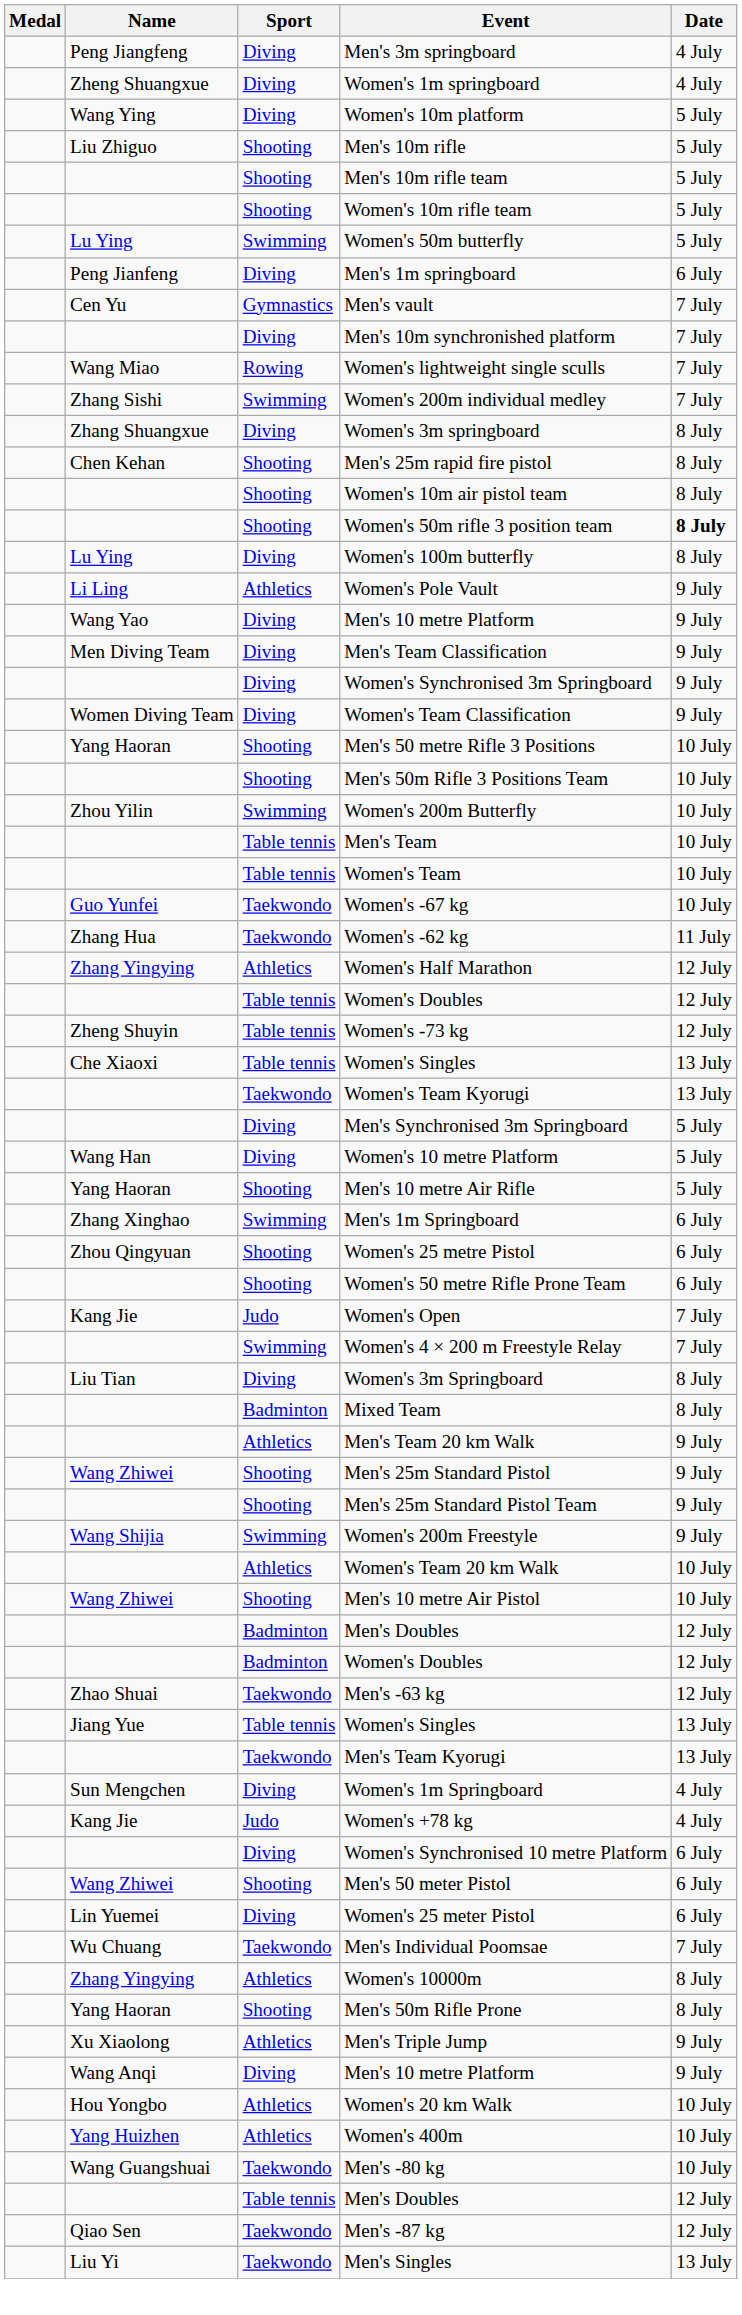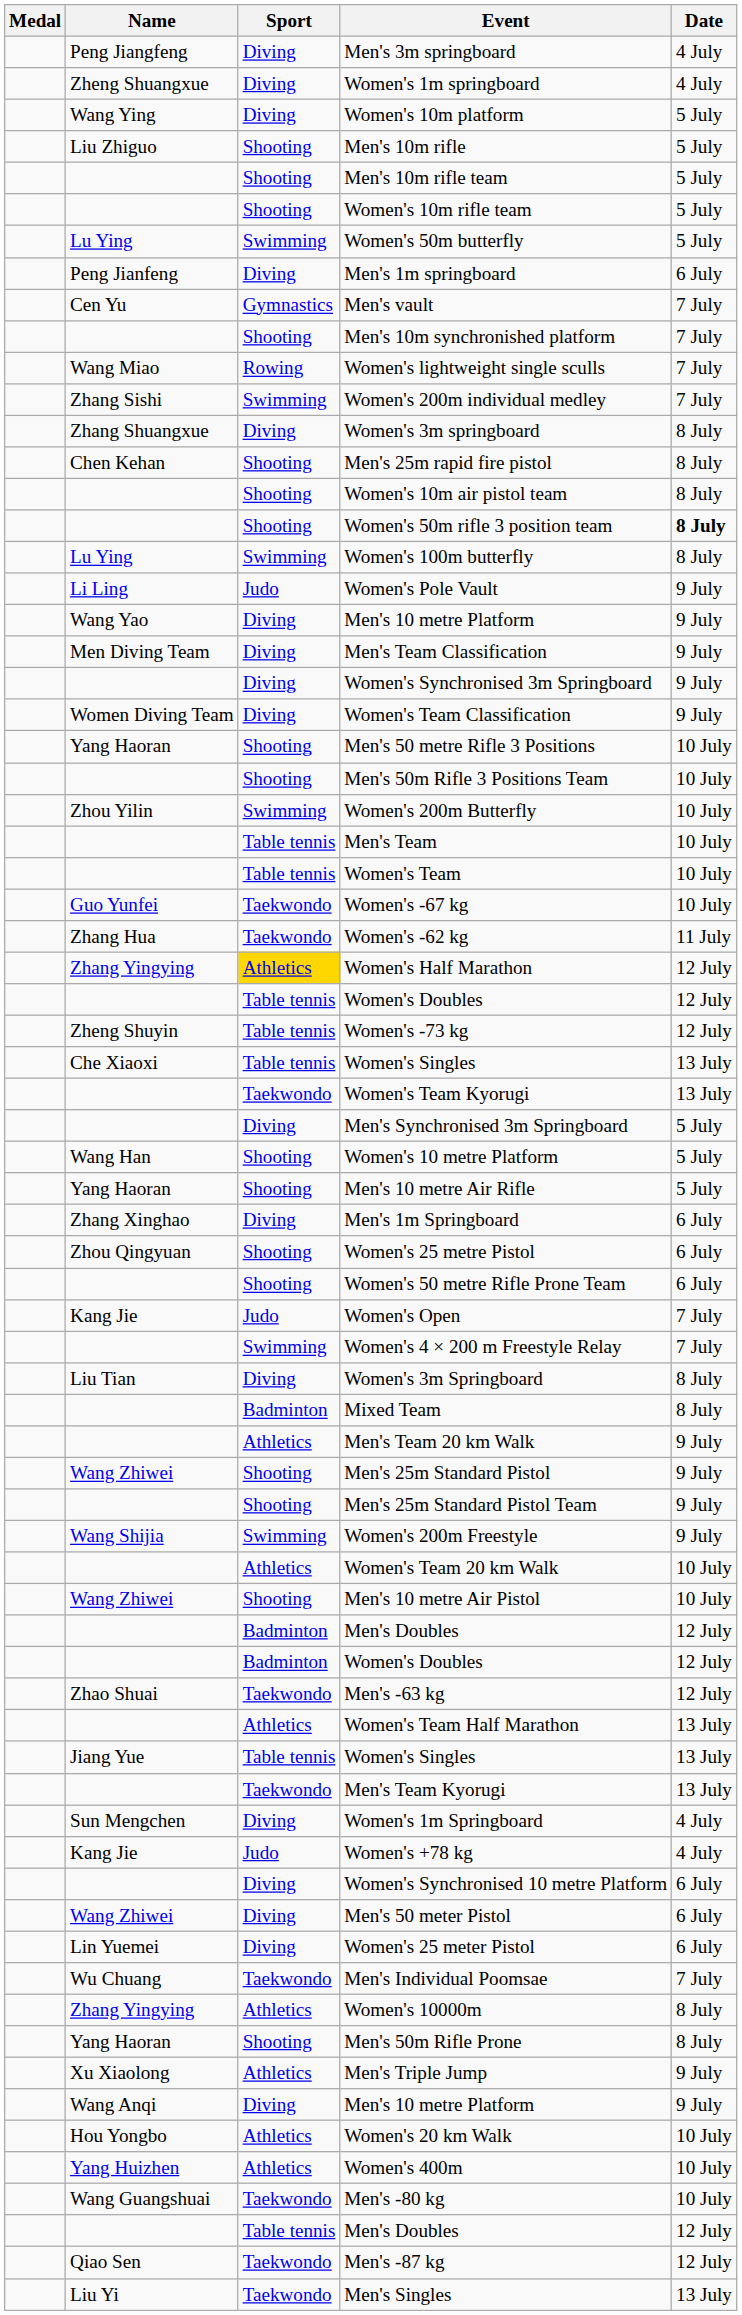 <table class="wikitable sortable" style="font-size: 95%">
 <tr>
 <th>Medal</th>
 <th>Name</th>
 <th>Sport</th>
 <th>Event</th>
 <th>Date</th>
 </tr>
 <tr>
 <td></td>
 <td>Peng Jiangfeng</td>
 <td><a href='#'>Diving</a></td>
 <td>Men's 3m springboard</td>
 <td>4 July</td>
 </tr>
 <tr>
 <td></td>
 <td>Zheng Shuangxue</td>
 <td><a href='#'>Diving</a></td>
 <td>Women's 1m springboard</td>
 <td>4 July</td>
 </tr>
 <tr>
 <td></td>
 <td>Wang Ying</td>
 <td><a href='#'>Diving</a></td>
 <td>Women's 10m platform</td>
 <td>5 July</td>
 </tr>
 <tr>
 <td></td>
 <td>Liu Zhiguo</td>
 <td><a href='#'>Shooting</a></td>
 <td>Men's 10m rifle</td>
 <td>5 July</td>
 </tr>
 <tr>
 <td></td>
 <td></td>
 <td><a href='#'>Shooting</a></td>
 <td>Men's 10m rifle team</td>
 <td>5 July</td>
 </tr>
 <tr>
 <td></td>
 <td></td>
 <td><a href='#'>Shooting</a></td>
 <td>Women's 10m rifle team</td>
 <td>5 July</td>
 </tr>
 <tr>
 <td></td>
 <td><a href='#'>Lu Ying</a></td>
 <td><a href='#'>Swimming</a></td>
 <td>Women's 50m butterfly</td>
 <td>5 July</td>
 </tr>
 <tr>
 <td></td>
 <td>Peng Jianfeng</td>
 <td><a href='#'>Diving</a></td>
 <td>Men's 1m springboard</td>
 <td>6 July</td>
 </tr>
 <tr>
 <td></td>
 <td>Cen Yu</td>
 <td><a href='#'>Gymnastics</a></td>
 <td>Men's vault</td>
 <td>7 July</td>
 </tr>
 <tr>
 <td></td>
 <td></td>
-<td><a href='#'>Diving</a></td>
+<td><a href='#'>Shooting</a></td>
 <td>Men's 10m synchronished platform</td>
 <td>7 July</td>
 </tr>
 <tr>
 <td></td>
 <td>Wang Miao</td>
 <td><a href='#'>Rowing</a></td>
 <td>Women's lightweight single sculls</td>
 <td>7 July</td>
 </tr>
 <tr>
 <td></td>
 <td>Zhang Sishi</td>
 <td><a href='#'>Swimming</a></td>
 <td>Women's 200m individual medley</td>
 <td>7 July</td>
 </tr>
 <tr>
 <td></td>
 <td>Zhang Shuangxue</td>
 <td><a href='#'>Diving</a></td>
 <td>Women's 3m springboard</td>
 <td>8 July</td>
 </tr>
 <tr>
 <td></td>
 <td>Chen Kehan</td>
 <td><a href='#'>Shooting</a></td>
 <td>Men's 25m rapid fire pistol</td>
 <td>8 July</td>
 </tr>
 <tr>
 <td></td>
 <td></td>
 <td><a href='#'>Shooting</a></td>
 <td>Women's 10m air pistol team</td>
 <td>8 July</td>
 </tr>
 <tr>
 <td></td>
 <td></td>
 <td><a href='#'>Shooting</a></td>
 <td>Women's 50m rifle 3 position team</td>
 <td><strong>8 July</strong></td>
 </tr>
 <tr>
 <td></td>
 <td><a href='#'>Lu Ying</a></td>
-<td><a href='#'>Diving</a></td>
+<td><a href='#'>Swimming</a></td>
 <td>Women's 100m butterfly</td>
 <td>8 July</td>
 </tr>
 <tr>
 <td></td>
 <td><a href='#'>Li Ling</a></td>
-<td><a href='#'>Athletics</a></td>
+<td><a href='#'>Judo</a></td>
 <td>Women's Pole Vault</td>
 <td>9 July</td>
 </tr>
 <tr>
 <td></td>
 <td>Wang Yao</td>
 <td><a href='#'>Diving</a></td>
 <td>Men's 10 metre Platform</td>
 <td>9 July</td>
 </tr>
 <tr>
 <td></td>
 <td>Men Diving Team</td>
 <td><a href='#'>Diving</a></td>
 <td>Men's Team Classification</td>
 <td>9 July</td>
 </tr>
 <tr>
 <td></td>
 <td></td>
 <td><a href='#'>Diving</a></td>
 <td>Women's Synchronised 3m Springboard</td>
 <td>9 July</td>
 </tr>
 <tr>
 <td></td>
 <td>Women Diving Team</td>
 <td><a href='#'>Diving</a></td>
 <td>Women's Team Classification</td>
 <td>9 July</td>
 </tr>
 <tr>
 <td></td>
 <td>Yang Haoran</td>
 <td><a href='#'>Shooting</a></td>
 <td>Men's 50 metre Rifle 3 Positions</td>
 <td>10 July</td>
 </tr>
 <tr>
 <td></td>
 <td></td>
 <td><a href='#'>Shooting</a></td>
 <td>Men's 50m Rifle 3 Positions Team</td>
 <td>10 July</td>
 </tr>
 <tr>
 <td></td>
 <td>Zhou Yilin</td>
 <td><a href='#'>Swimming</a></td>
 <td>Women's 200m Butterfly</td>
 <td>10 July</td>
 </tr>
 <tr>
 <td></td>
 <td></td>
 <td><a href='#'>Table tennis</a></td>
 <td>Men's Team</td>
 <td>10 July</td>
 </tr>
 <tr>
 <td></td>
 <td></td>
 <td><a href='#'>Table tennis</a></td>
 <td>Women's Team</td>
 <td>10 July</td>
 </tr>
 <tr>
 <td></td>
 <td><a href='#'>Guo Yunfei</a></td>
 <td><a href='#'>Taekwondo</a></td>
 <td>Women's -67 kg</td>
 <td>10 July</td>
 </tr>
 <tr>
 <td></td>
 <td>Zhang Hua</td>
 <td><a href='#'>Taekwondo</a></td>
 <td>Women's -62 kg</td>
 <td>11 July</td>
 </tr>
 <tr>
 <td></td>
 <td><a href='#'>Zhang Yingying</a></td>
-<td><a href='#'>Athletics</a></td>
+<td style="background: gold;"><a href='#'>Athletics</a></td>
 <td>Women's Half Marathon</td>
 <td>12 July</td>
 </tr>
 <tr>
 <td></td>
 <td></td>
 <td><a href='#'>Table tennis</a></td>
 <td>Women's Doubles</td>
 <td>12 July</td>
 </tr>
 <tr>
 <td></td>
 <td>Zheng Shuyin</td>
 <td><a href='#'>Table tennis</a></td>
 <td>Women's -73 kg</td>
 <td>12 July</td>
 </tr>
 <tr>
 <td></td>
 <td>Che Xiaoxi</td>
 <td><a href='#'>Table tennis</a></td>
 <td>Women's Singles</td>
 <td>13 July</td>
 </tr>
 <tr>
 <td></td>
 <td></td>
 <td><a href='#'>Taekwondo</a></td>
 <td>Women's Team Kyorugi</td>
 <td>13 July</td>
 </tr>
 <tr>
 <td></td>
 <td></td>
 <td><a href='#'>Diving</a></td>
 <td>Men's Synchronised 3m Springboard</td>
 <td>5 July</td>
 </tr>
 <tr>
 <td></td>
 <td>Wang Han</td>
-<td><a href='#'>Diving</a></td>
+<td><a href='#'>Shooting</a></td>
 <td>Women's 10 metre Platform</td>
 <td>5 July</td>
 </tr>
 <tr>
 <td></td>
 <td>Yang Haoran</td>
 <td><a href='#'>Shooting</a></td>
 <td>Men's 10 metre Air Rifle</td>
 <td>5 July</td>
 </tr>
 <tr>
 <td></td>
 <td>Zhang Xinghao</td>
-<td><a href='#'>Swimming</a></td>
+<td><a href='#'>Diving</a></td>
 <td>Men's 1m Springboard</td>
 <td>6 July</td>
 </tr>
 <tr>
 <td></td>
 <td>Zhou Qingyuan</td>
 <td><a href='#'>Shooting</a></td>
 <td>Women's 25 metre Pistol</td>
 <td>6 July</td>
 </tr>
 <tr>
 <td></td>
 <td></td>
 <td><a href='#'>Shooting</a></td>
 <td>Women's 50 metre Rifle Prone Team</td>
 <td>6 July</td>
 </tr>
 <tr>
 <td></td>
 <td>Kang Jie</td>
 <td><a href='#'>Judo</a></td>
 <td>Women's Open</td>
 <td>7 July</td>
 </tr>
 <tr>
 <td></td>
 <td></td>
 <td><a href='#'>Swimming</a></td>
 <td>Women's 4 × 200 m Freestyle Relay</td>
 <td>7 July</td>
 </tr>
 <tr>
 <td></td>
 <td>Liu Tian</td>
 <td><a href='#'>Diving</a></td>
 <td>Women's 3m Springboard</td>
 <td>8 July</td>
 </tr>
 <tr>
 <td></td>
 <td></td>
 <td><a href='#'>Badminton</a></td>
 <td>Mixed Team</td>
 <td>8 July</td>
 </tr>
 <tr>
 <td></td>
 <td></td>
 <td><a href='#'>Athletics</a></td>
 <td>Men's Team 20 km Walk</td>
 <td>9 July</td>
 </tr>
 <tr>
 <td></td>
 <td><a href='#'>Wang Zhiwei</a></td>
 <td><a href='#'>Shooting</a></td>
 <td>Men's 25m Standard Pistol</td>
 <td>9 July</td>
 </tr>
 <tr>
 <td></td>
 <td></td>
 <td><a href='#'>Shooting</a></td>
 <td>Men's 25m Standard Pistol Team</td>
 <td>9 July</td>
 </tr>
 <tr>
 <td></td>
 <td><a href='#'>Wang Shijia</a></td>
 <td><a href='#'>Swimming</a></td>
 <td>Women's 200m Freestyle</td>
 <td>9 July</td>
 </tr>
 <tr>
 <td></td>
 <td></td>
 <td><a href='#'>Athletics</a></td>
 <td>Women's Team 20 km Walk</td>
 <td>10 July</td>
 </tr>
 <tr>
 <td></td>
 <td><a href='#'>Wang Zhiwei</a></td>
 <td><a href='#'>Shooting</a></td>
 <td>Men's 10 metre Air Pistol</td>
 <td>10 July</td>
 </tr>
 <tr>
 <td></td>
 <td></td>
 <td><a href='#'>Badminton</a></td>
 <td>Men's Doubles</td>
 <td>12 July</td>
 </tr>
 <tr>
 <td></td>
 <td></td>
 <td><a href='#'>Badminton</a></td>
 <td>Women's Doubles</td>
 <td>12 July</td>
 </tr>
 <tr>
 <td></td>
 <td>Zhao Shuai</td>
 <td><a href='#'>Taekwondo</a></td>
 <td>Men's -63 kg</td>
 <td>12 July</td>
 </tr>
 <tr>
 <td></td>
+<td></td>
+<td><a href='#'>Athletics</a></td>
+<td>Women's Team Half Marathon</td>
+<td>13 July</td>
+</tr>
+<tr>
+<td></td>
 <td>Jiang Yue</td>
 <td><a href='#'>Table tennis</a></td>
 <td>Women's Singles</td>
 <td>13 July</td>
 </tr>
 <tr>
 <td></td>
 <td></td>
 <td><a href='#'>Taekwondo</a></td>
 <td>Men's Team Kyorugi</td>
 <td>13 July</td>
 </tr>
 <tr>
 <td></td>
 <td>Sun Mengchen</td>
 <td><a href='#'>Diving</a></td>
 <td>Women's 1m Springboard</td>
 <td>4 July</td>
 </tr>
 <tr>
 <td></td>
 <td>Kang Jie</td>
 <td><a href='#'>Judo</a></td>
 <td>Women's +78 kg</td>
 <td>4 July</td>
 </tr>
 <tr>
 <td></td>
 <td></td>
 <td><a href='#'>Diving</a></td>
 <td>Women's Synchronised 10 metre Platform</td>
 <td>6 July</td>
 </tr>
 <tr>
 <td></td>
 <td><a href='#'>Wang Zhiwei</a></td>
-<td><a href='#'>Shooting</a></td>
+<td><a href='#'>Diving</a></td>
 <td>Men's 50 meter Pistol</td>
 <td>6 July</td>
 </tr>
 <tr>
 <td></td>
 <td>Lin Yuemei</td>
 <td><a href='#'>Diving</a></td>
 <td>Women's 25 meter Pistol</td>
 <td>6 July</td>
 </tr>
 <tr>
 <td></td>
 <td>Wu Chuang</td>
 <td><a href='#'>Taekwondo</a></td>
 <td>Men's Individual Poomsae</td>
 <td>7 July</td>
 </tr>
 <tr>
 <td></td>
 <td><a href='#'>Zhang Yingying</a></td>
 <td><a href='#'>Athletics</a></td>
 <td>Women's 10000m</td>
 <td>8 July</td>
 </tr>
 <tr>
 <td></td>
 <td>Yang Haoran</td>
 <td><a href='#'>Shooting</a></td>
 <td>Men's 50m Rifle Prone</td>
 <td>8 July</td>
 </tr>
 <tr>
 <td></td>
 <td>Xu Xiaolong</td>
 <td><a href='#'>Athletics</a></td>
 <td>Men's Triple Jump</td>
 <td>9 July</td>
 </tr>
 <tr>
 <td></td>
 <td>Wang Anqi</td>
 <td><a href='#'>Diving</a></td>
 <td>Men's 10 metre Platform</td>
 <td>9 July</td>
 </tr>
 <tr>
 <td></td>
 <td>Hou Yongbo</td>
 <td><a href='#'>Athletics</a></td>
 <td>Women's 20 km Walk</td>
 <td>10 July</td>
 </tr>
 <tr>
 <td></td>
 <td><a href='#'>Yang Huizhen</a></td>
 <td><a href='#'>Athletics</a></td>
 <td>Women's 400m</td>
 <td>10 July</td>
 </tr>
 <tr>
 <td></td>
 <td>Wang Guangshuai</td>
 <td><a href='#'>Taekwondo</a></td>
 <td>Men's -80 kg</td>
 <td>10 July</td>
 </tr>
 <tr>
 <td></td>
 <td></td>
 <td><a href='#'>Table tennis</a></td>
 <td>Men's Doubles</td>
 <td>12 July</td>
 </tr>
 <tr>
 <td></td>
 <td>Qiao Sen</td>
 <td><a href='#'>Taekwondo</a></td>
 <td>Men's -87 kg</td>
 <td>12 July</td>
 </tr>
 <tr>
 <td></td>
 <td>Liu Yi</td>
 <td><a href='#'>Taekwondo</a></td>
 <td>Men's Singles</td>
 <td>13 July</td>
 </tr>
 </table>
